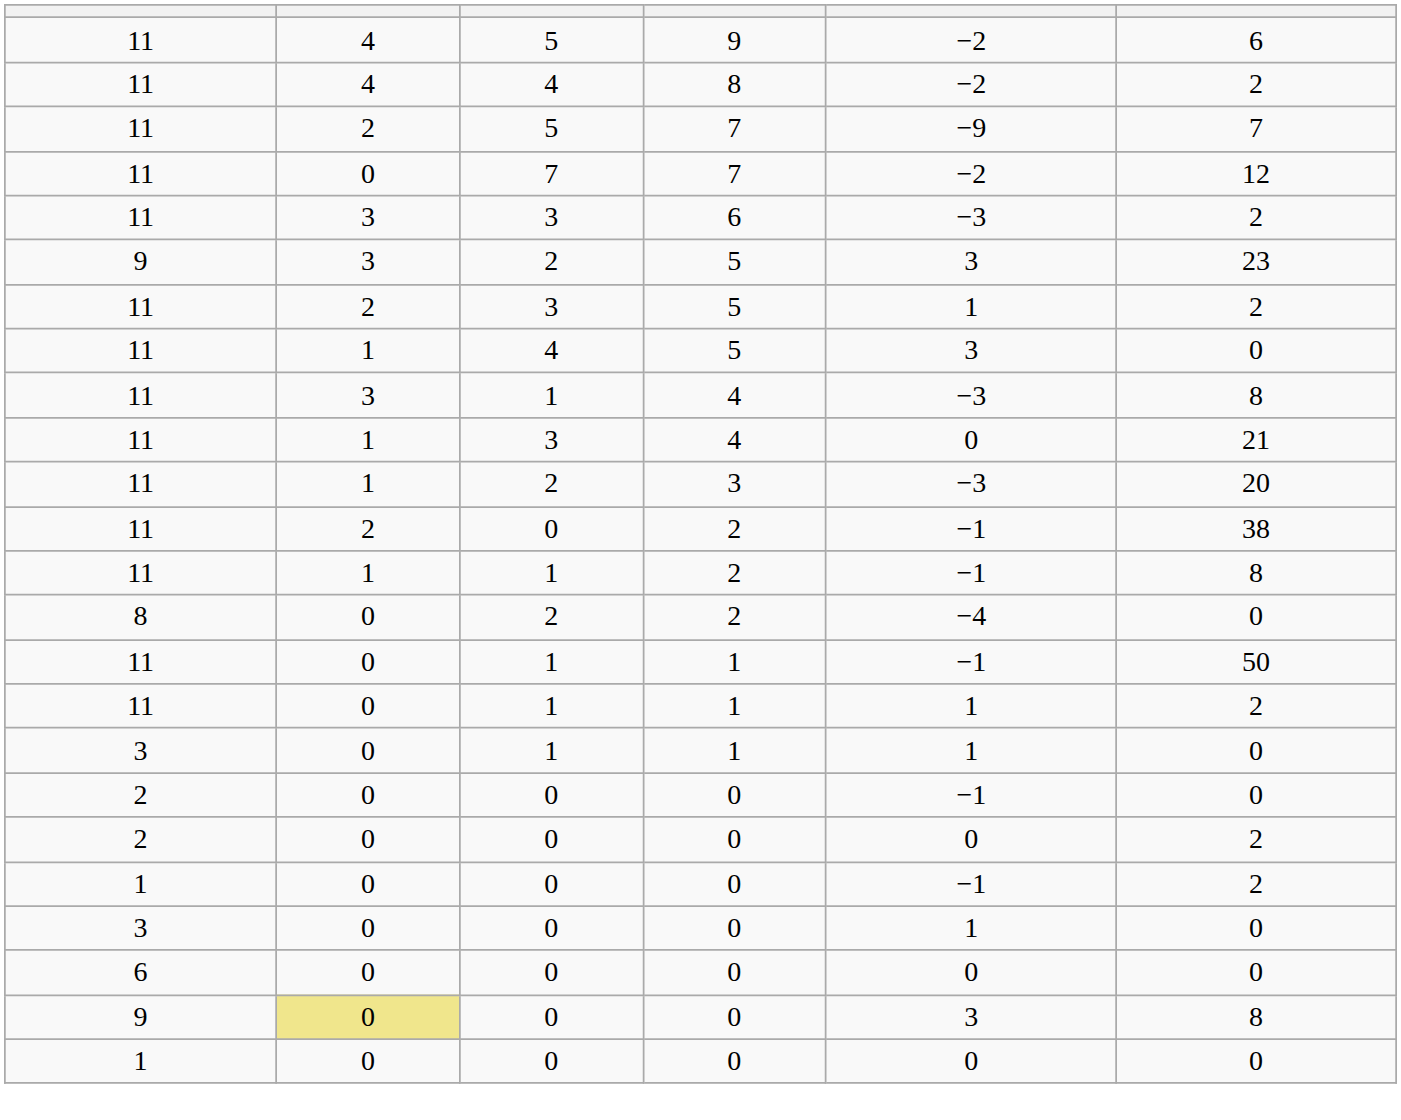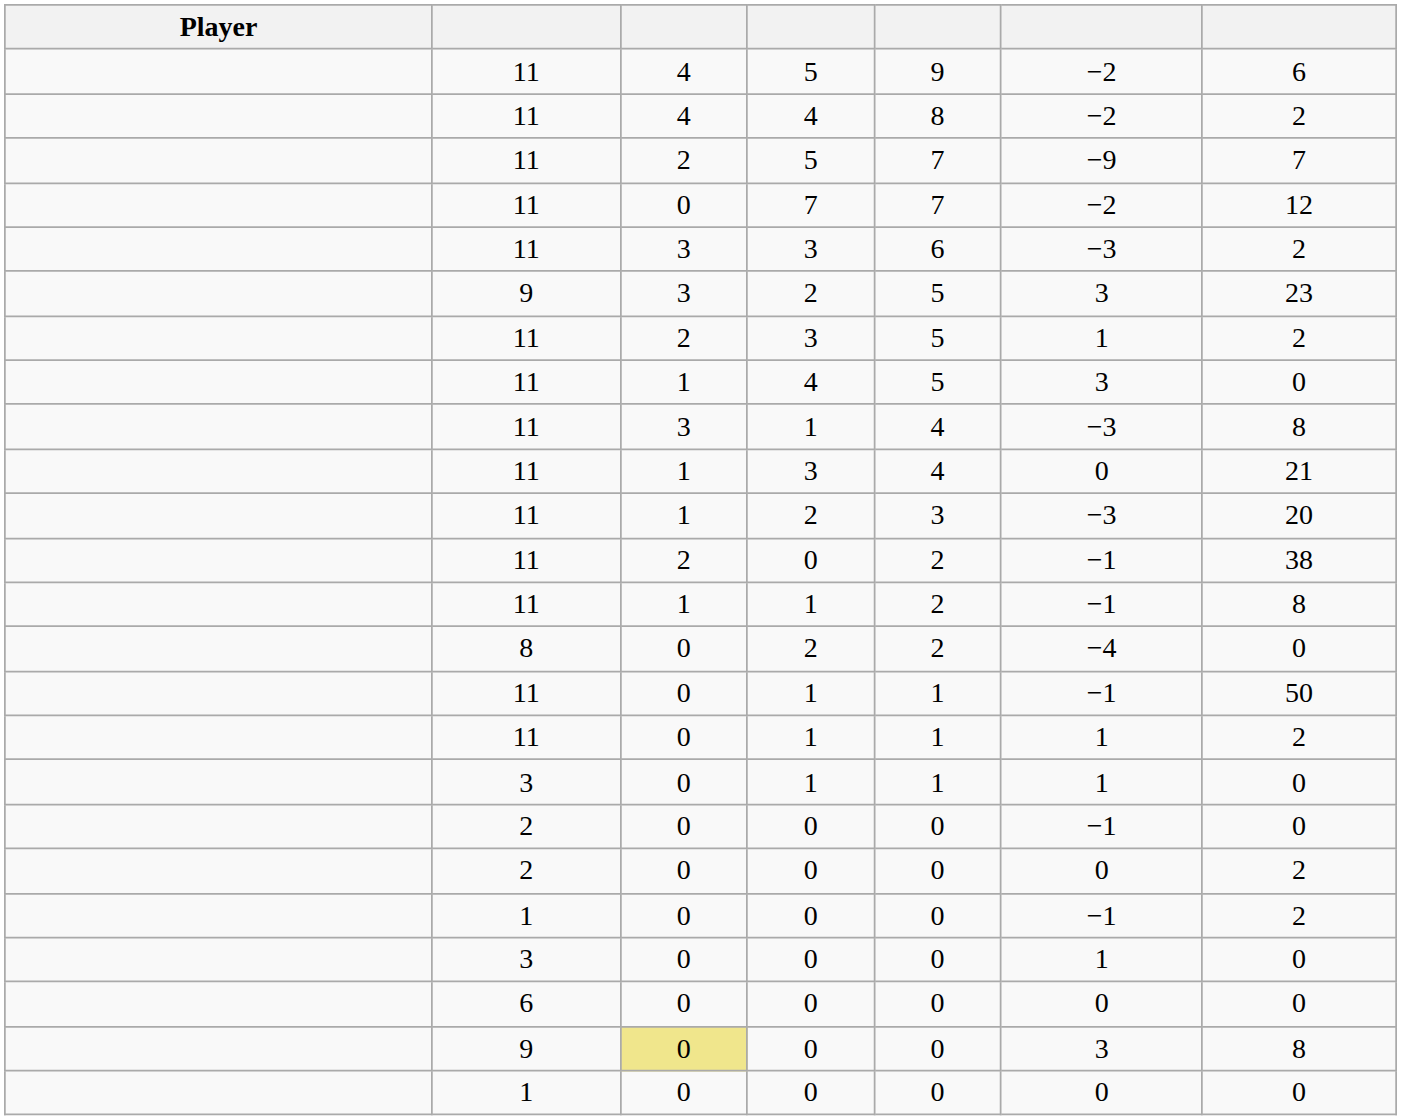 <table class="wikitable sortable" style="width:90%;">
 <tr align=center>
+<th>Player</th>
 <th></th>
 <th></th>
 <th></th>
 <th></th>
 <th data-sort-type="number"></th>
 <th></th>
 </tr>
 <tr align=center>
+<td></td>
 <td>11</td>
 <td>4</td>
 <td>5</td>
 <td>9</td>
 <td>−2</td>
 <td>6</td>
 </tr>
 <tr align=center>
+<td></td>
 <td>11</td>
 <td>4</td>
 <td>4</td>
 <td>8</td>
 <td>−2</td>
 <td>2</td>
 </tr>
 <tr align=center>
+<td></td>
 <td>11</td>
 <td>2</td>
 <td>5</td>
 <td>7</td>
 <td>−9</td>
 <td>7</td>
 </tr>
 <tr align=center>
+<td></td>
 <td>11</td>
 <td>0</td>
 <td>7</td>
 <td>7</td>
 <td>−2</td>
 <td>12</td>
 </tr>
 <tr align=center>
+<td></td>
 <td>11</td>
 <td>3</td>
 <td>3</td>
 <td>6</td>
 <td>−3</td>
 <td>2</td>
 </tr>
 <tr align=center>
+<td></td>
 <td>9</td>
 <td>3</td>
 <td>2</td>
 <td>5</td>
 <td>3</td>
 <td>23</td>
 </tr>
 <tr align=center>
+<td></td>
 <td>11</td>
 <td>2</td>
 <td>3</td>
 <td>5</td>
 <td>1</td>
 <td>2</td>
 </tr>
 <tr align=center>
+<td></td>
 <td>11</td>
 <td>1</td>
 <td>4</td>
 <td>5</td>
 <td>3</td>
 <td>0</td>
 </tr>
 <tr align=center>
+<td></td>
 <td>11</td>
 <td>3</td>
 <td>1</td>
 <td>4</td>
 <td>−3</td>
 <td>8</td>
 </tr>
 <tr align=center>
+<td></td>
 <td>11</td>
 <td>1</td>
 <td>3</td>
 <td>4</td>
 <td>0</td>
 <td>21</td>
 </tr>
 <tr align=center>
+<td></td>
 <td>11</td>
 <td>1</td>
 <td>2</td>
 <td>3</td>
 <td>−3</td>
 <td>20</td>
 </tr>
 <tr align=center>
+<td></td>
 <td>11</td>
 <td>2</td>
 <td>0</td>
 <td>2</td>
 <td>−1</td>
 <td>38</td>
 </tr>
 <tr align=center>
+<td></td>
 <td>11</td>
 <td>1</td>
 <td>1</td>
 <td>2</td>
 <td>−1</td>
 <td>8</td>
 </tr>
 <tr align=center>
+<td></td>
 <td>8</td>
 <td>0</td>
 <td>2</td>
 <td>2</td>
 <td>−4</td>
 <td>0</td>
 </tr>
 <tr align=center>
+<td></td>
 <td>11</td>
 <td>0</td>
 <td>1</td>
 <td>1</td>
 <td>−1</td>
 <td>50</td>
 </tr>
 <tr align=center>
+<td></td>
 <td>11</td>
 <td>0</td>
 <td>1</td>
 <td>1</td>
 <td>1</td>
 <td>2</td>
 </tr>
 <tr align=center>
+<td></td>
 <td>3</td>
 <td>0</td>
 <td>1</td>
 <td>1</td>
 <td>1</td>
 <td>0</td>
 </tr>
 <tr align=center>
+<td></td>
 <td>2</td>
 <td>0</td>
 <td>0</td>
 <td>0</td>
 <td>−1</td>
 <td>0</td>
 </tr>
 <tr align=center>
+<td></td>
 <td>2</td>
 <td>0</td>
 <td>0</td>
 <td>0</td>
 <td>0</td>
 <td>2</td>
 </tr>
 <tr align=center>
+<td></td>
 <td>1</td>
 <td>0</td>
 <td>0</td>
 <td>0</td>
 <td>−1</td>
 <td>2</td>
 </tr>
 <tr align=center>
+<td></td>
 <td>3</td>
 <td>0</td>
 <td>0</td>
 <td>0</td>
 <td>1</td>
 <td>0</td>
 </tr>
 <tr align=center>
+<td></td>
 <td>6</td>
 <td>0</td>
 <td>0</td>
 <td>0</td>
 <td>0</td>
 <td>0</td>
 </tr>
 <tr align=center>
+<td></td>
 <td>9</td>
 <td style="background: khaki;">0</td>
 <td>0</td>
 <td>0</td>
 <td>3</td>
 <td>8</td>
 </tr>
 <tr align=center>
+<td></td>
 <td>1</td>
 <td>0</td>
 <td>0</td>
 <td>0</td>
 <td>0</td>
 <td>0</td>
 </tr>
 </table>
